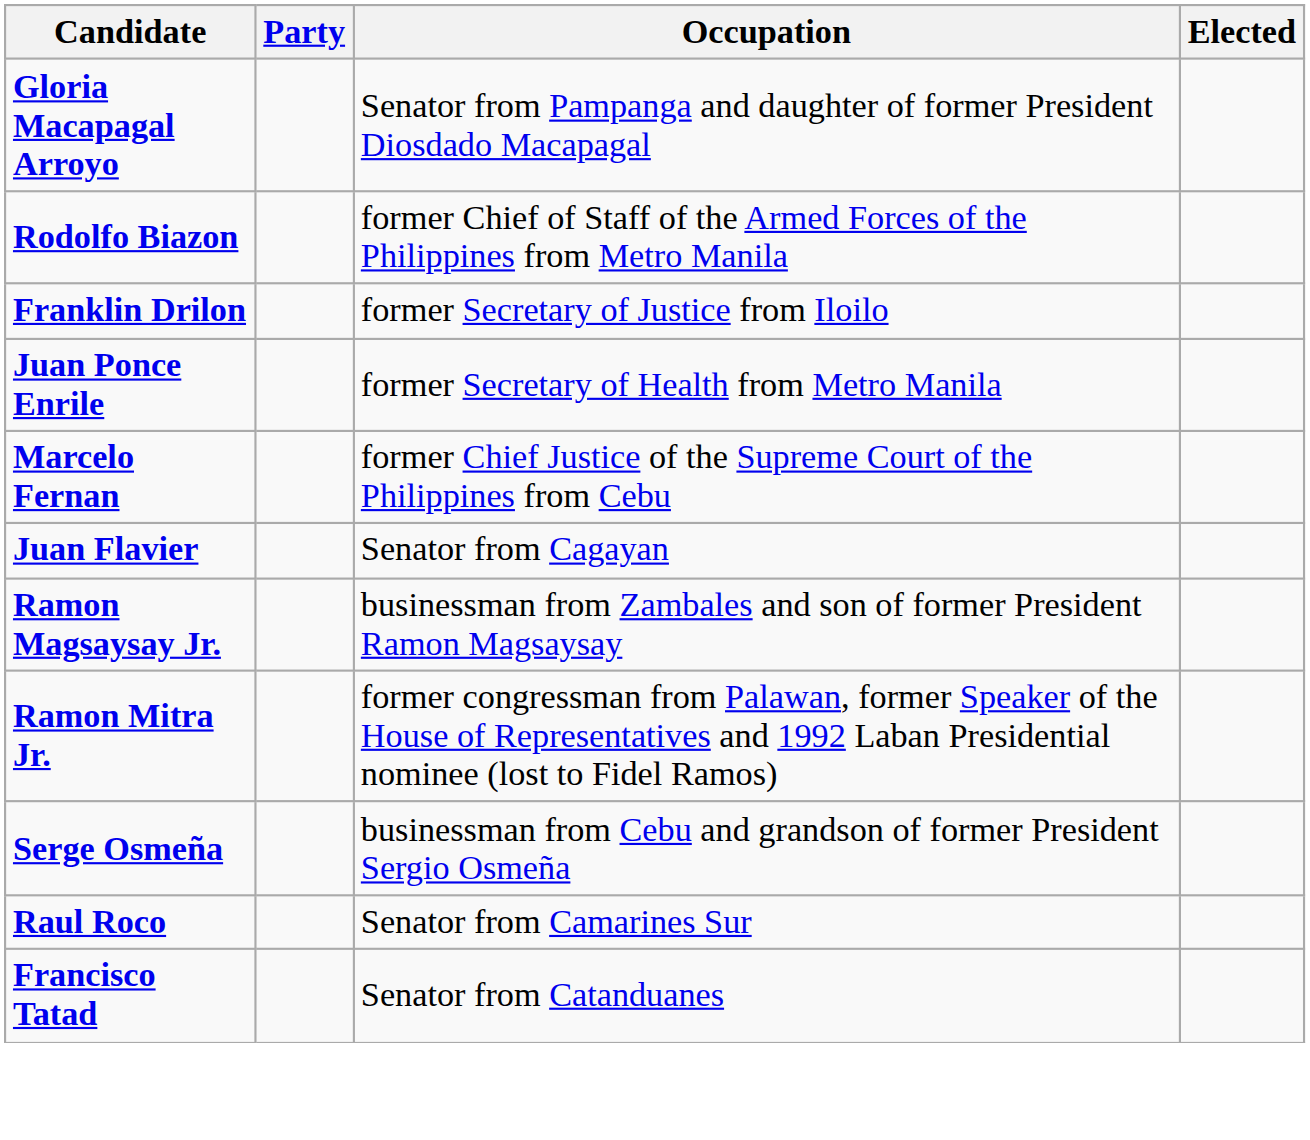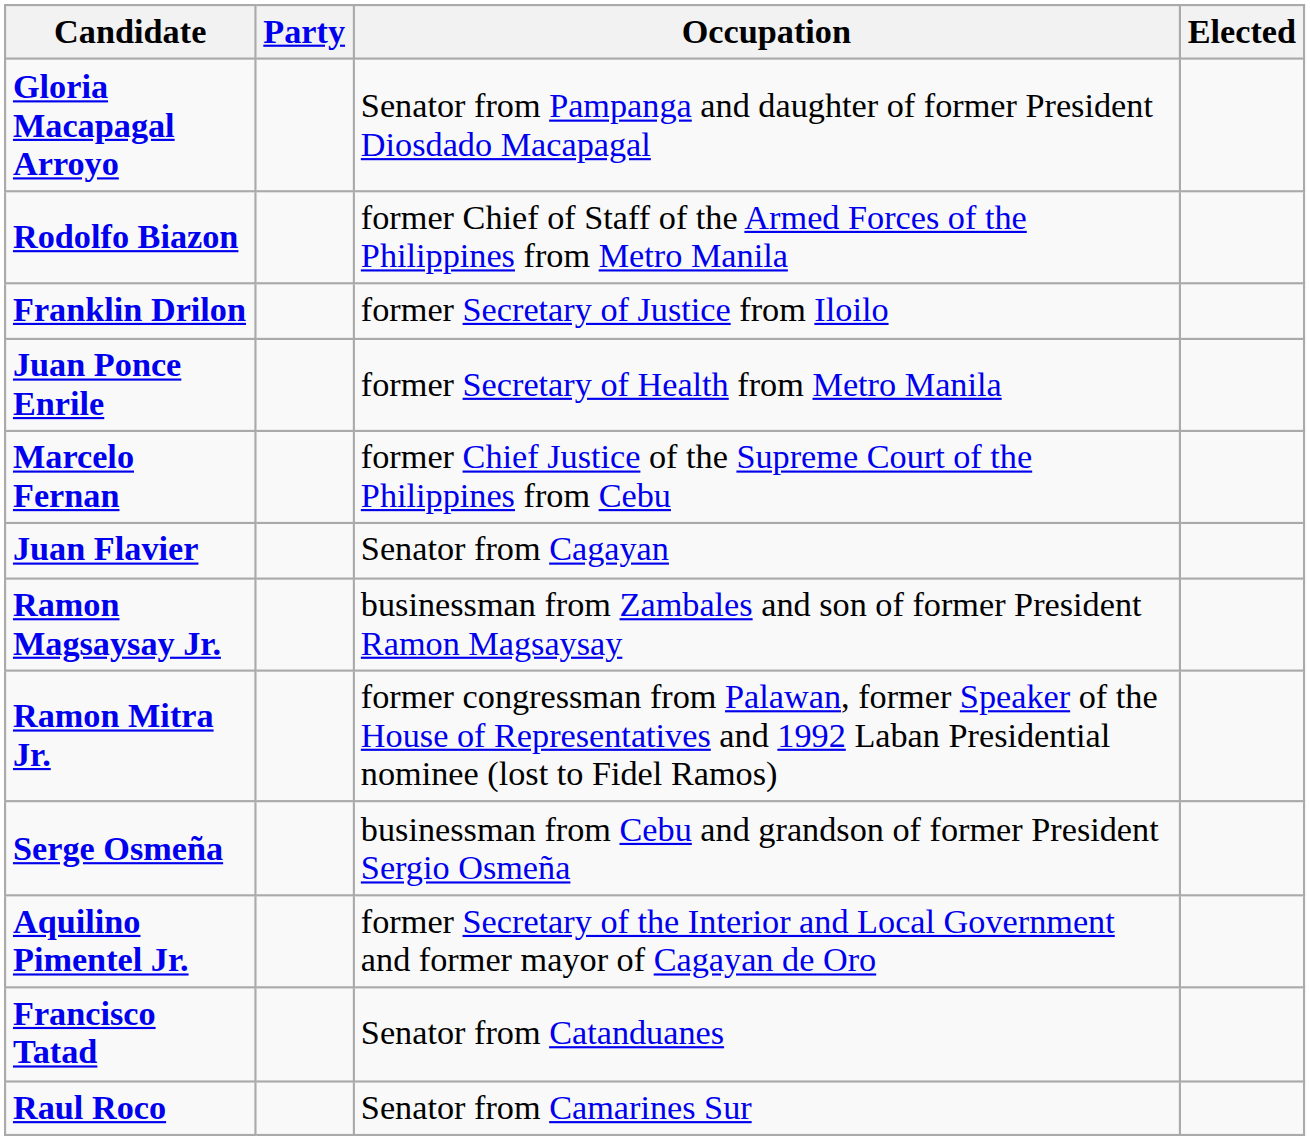 <table class="wikitable">
 <tr>
 <th>Candidate</th>
 <th><a href='#'>Party</a></th>
 <th>Occupation</th>
 <th>Elected</th>
 </tr>
 <tr>
 <td><strong><a href='#'>Gloria Macapagal Arroyo</a></strong></td>
 <td></td>
 <td>Senator from <a href='#'>Pampanga</a> and daughter of former President <a href='#'>Diosdado Macapagal</a></td>
 <td></td>
 </tr>
 <tr>
 <td><strong><a href='#'>Rodolfo Biazon</a></strong></td>
 <td></td>
 <td>former Chief of Staff of the <a href='#'>Armed Forces of the Philippines</a> from <a href='#'>Metro Manila</a></td>
 <td></td>
 </tr>
 <tr>
 <td><strong><a href='#'>Franklin Drilon</a></strong></td>
 <td></td>
 <td>former <a href='#'>Secretary of Justice</a> from <a href='#'>Iloilo</a></td>
 <td></td>
 </tr>
 <tr>
 <td><strong><a href='#'>Juan Ponce Enrile</a></strong></td>
 <td></td>
 <td>former <a href='#'>Secretary of Health</a> from <a href='#'>Metro Manila</a></td>
 <td></td>
 </tr>
 <tr>
 <td><strong><a href='#'>Marcelo Fernan</a></strong></td>
 <td></td>
 <td>former <a href='#'>Chief Justice</a> of the <a href='#'>Supreme Court of the Philippines</a> from <a href='#'>Cebu</a></td>
 <td></td>
 </tr>
 <tr>
 <td><strong><a href='#'>Juan Flavier</a></strong></td>
 <td></td>
 <td>Senator from <a href='#'>Cagayan</a></td>
 <td></td>
 </tr>
 <tr>
 <td><strong><a href='#'>Ramon Magsaysay Jr.</a></strong></td>
 <td></td>
 <td>businessman from <a href='#'>Zambales</a> and son of former President <a href='#'>Ramon Magsaysay</a></td>
 <td></td>
 </tr>
 <tr>
 <td><strong><a href='#'>Ramon Mitra Jr.</a></strong></td>
 <td></td>
 <td>former congressman from <a href='#'>Palawan</a>, former <a href='#'>Speaker</a> of the <a href='#'>House of Representatives</a> and <a href='#'>1992</a> Laban Presidential nominee (lost to Fidel Ramos)</td>
 <td></td>
 </tr>
 <tr>
 <td><strong><a href='#'>Serge Osmeña</a></strong></td>
 <td></td>
 <td>businessman from <a href='#'>Cebu</a> and grandson of former President <a href='#'>Sergio Osmeña</a></td>
 <td></td>
 </tr>
 <tr>
-<td><strong><a href='#'>Raul Roco</a></strong></td>
+<td><strong><a href='#'>Aquilino Pimentel Jr.</a></strong></td>
 <td></td>
-<td>Senator from <a href='#'>Camarines Sur</a></td>
+<td>former <a href='#'>Secretary of the Interior and Local Government</a> and former mayor of <a href='#'>Cagayan de Oro</a></td>
 <td></td>
 </tr>
 <tr>
 <td><strong><a href='#'>Francisco Tatad</a></strong></td>
 <td></td>
 <td>Senator from <a href='#'>Catanduanes</a></td>
 <td></td>
 </tr>
+<tr>
+<td><strong><a href='#'>Raul Roco</a></strong></td>
+<td></td>
+<td>Senator from <a href='#'>Camarines Sur</a></td>
+<td></td>
+</tr>
 </table>
